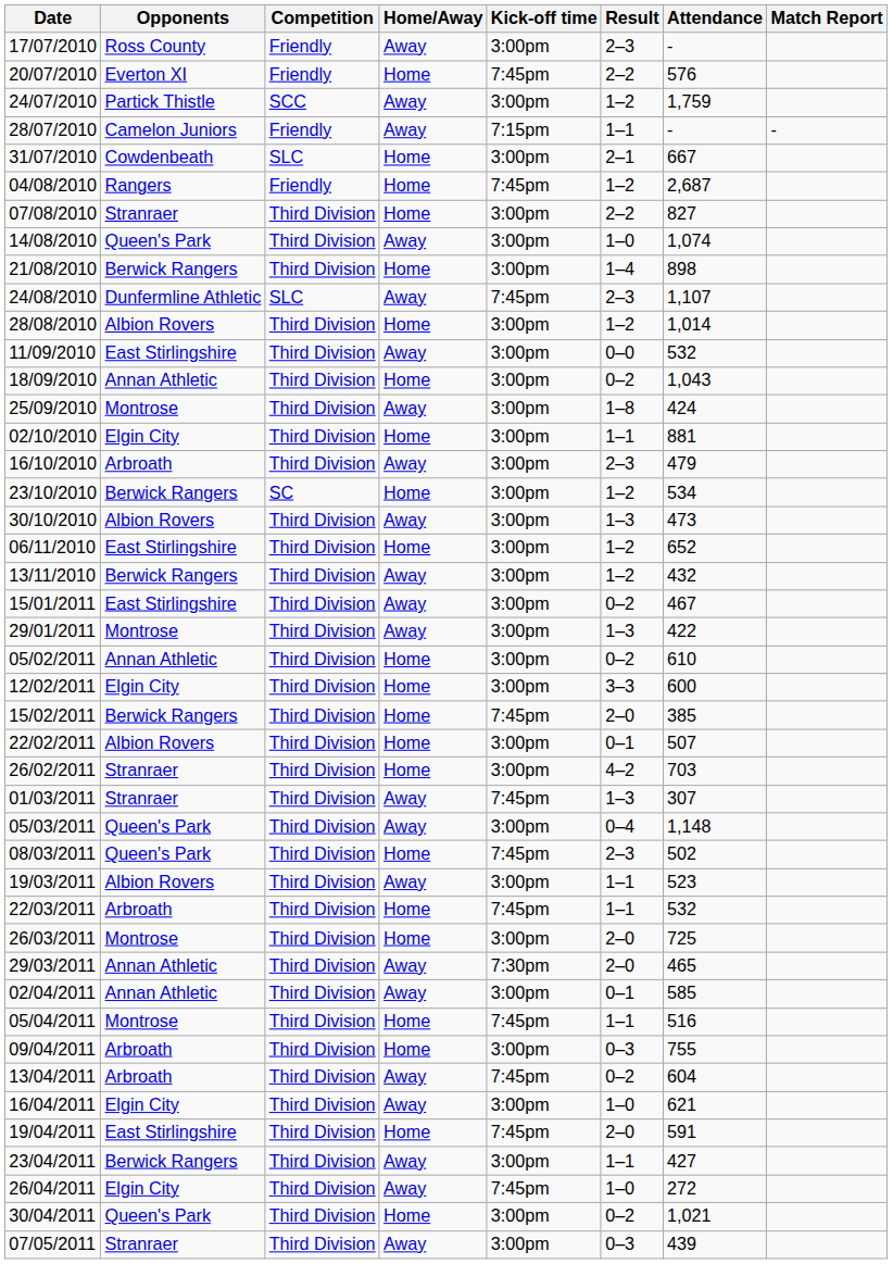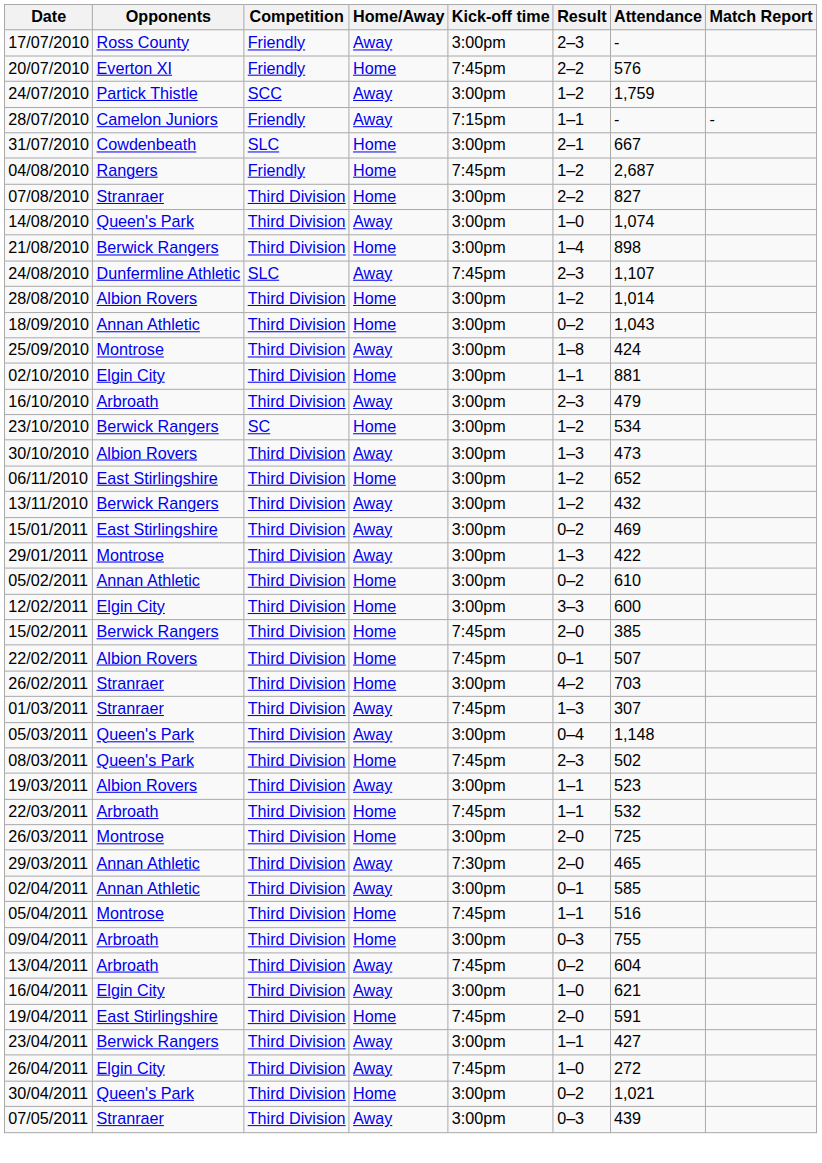 <table class="wikitable">
 <tr>
 <th>Date</th>
 <th>Opponents</th>
 <th>Competition</th>
 <th>Home/Away</th>
 <th>Kick-off time</th>
 <th>Result</th>
 <th>Attendance</th>
 <th>Match Report</th>
 </tr>
 <tr>
 <td>17/07/2010</td>
 <td><a href='#'>Ross County</a></td>
 <td><a href='#'>Friendly</a></td>
 <td><a href='#'>Away</a></td>
 <td>3:00pm</td>
 <td>2–3</td>
 <td>-</td>
 <td></td>
 </tr>
 <tr>
 <td>20/07/2010</td>
 <td><a href='#'>Everton XI</a></td>
 <td><a href='#'>Friendly</a></td>
 <td><a href='#'>Home</a></td>
 <td>7:45pm</td>
 <td>2–2</td>
 <td>576</td>
 <td></td>
 </tr>
 <tr>
 <td>24/07/2010</td>
 <td><a href='#'>Partick Thistle</a></td>
 <td><a href='#'>SCC</a></td>
 <td><a href='#'>Away</a></td>
 <td>3:00pm</td>
 <td>1–2</td>
 <td>1,759</td>
 <td></td>
 </tr>
 <tr>
 <td>28/07/2010</td>
 <td><a href='#'>Camelon Juniors</a></td>
 <td><a href='#'>Friendly</a></td>
 <td><a href='#'>Away</a></td>
 <td>7:15pm</td>
 <td>1–1</td>
 <td>-</td>
 <td>-</td>
 </tr>
 <tr>
 <td>31/07/2010</td>
 <td><a href='#'>Cowdenbeath</a></td>
 <td><a href='#'>SLC</a></td>
 <td><a href='#'>Home</a></td>
 <td>3:00pm</td>
 <td>2–1</td>
 <td>667</td>
 <td></td>
 </tr>
 <tr>
 <td>04/08/2010</td>
 <td><a href='#'>Rangers</a></td>
 <td><a href='#'>Friendly</a></td>
 <td><a href='#'>Home</a></td>
 <td>7:45pm</td>
 <td>1–2</td>
 <td>2,687</td>
 <td></td>
 </tr>
 <tr>
 <td>07/08/2010</td>
 <td><a href='#'>Stranraer</a></td>
 <td><a href='#'>Third Division</a></td>
 <td><a href='#'>Home</a></td>
 <td>3:00pm</td>
 <td>2–2</td>
 <td>827</td>
 <td></td>
 </tr>
 <tr>
 <td>14/08/2010</td>
 <td><a href='#'>Queen's Park</a></td>
 <td><a href='#'>Third Division</a></td>
 <td><a href='#'>Away</a></td>
 <td>3:00pm</td>
 <td>1–0</td>
 <td>1,074</td>
 <td></td>
 </tr>
 <tr>
 <td>21/08/2010</td>
 <td><a href='#'>Berwick Rangers</a></td>
 <td><a href='#'>Third Division</a></td>
 <td><a href='#'>Home</a></td>
 <td>3:00pm</td>
 <td>1–4</td>
 <td>898</td>
 <td></td>
 </tr>
 <tr>
 <td>24/08/2010</td>
 <td><a href='#'>Dunfermline Athletic</a></td>
 <td><a href='#'>SLC</a></td>
 <td><a href='#'>Away</a></td>
 <td>7:45pm</td>
 <td>2–3</td>
 <td>1,107</td>
 <td></td>
 </tr>
 <tr>
 <td>28/08/2010</td>
 <td><a href='#'>Albion Rovers</a></td>
 <td><a href='#'>Third Division</a></td>
 <td><a href='#'>Home</a></td>
 <td>3:00pm</td>
 <td>1–2</td>
 <td>1,014</td>
 <td></td>
 </tr>
 <tr>
-<td>11/09/2010</td>
-<td><a href='#'>East Stirlingshire</a></td>
-<td><a href='#'>Third Division</a></td>
-<td><a href='#'>Away</a></td>
-<td>3:00pm</td>
-<td>0–0</td>
-<td>532</td>
-<td></td>
-</tr>
-<tr>
 <td>18/09/2010</td>
 <td><a href='#'>Annan Athletic</a></td>
 <td><a href='#'>Third Division</a></td>
 <td><a href='#'>Home</a></td>
 <td>3:00pm</td>
 <td>0–2</td>
 <td>1,043</td>
 <td></td>
 </tr>
 <tr>
 <td>25/09/2010</td>
 <td><a href='#'>Montrose</a></td>
 <td><a href='#'>Third Division</a></td>
 <td><a href='#'>Away</a></td>
 <td>3:00pm</td>
 <td>1–8</td>
 <td>424</td>
 <td></td>
 </tr>
 <tr>
 <td>02/10/2010</td>
 <td><a href='#'>Elgin City</a></td>
 <td><a href='#'>Third Division</a></td>
 <td><a href='#'>Home</a></td>
 <td>3:00pm</td>
 <td>1–1</td>
 <td>881</td>
 <td></td>
 </tr>
 <tr>
 <td>16/10/2010</td>
 <td><a href='#'>Arbroath</a></td>
 <td><a href='#'>Third Division</a></td>
 <td><a href='#'>Away</a></td>
 <td>3:00pm</td>
 <td>2–3</td>
 <td>479</td>
 <td></td>
 </tr>
 <tr>
 <td>23/10/2010</td>
 <td><a href='#'>Berwick Rangers</a></td>
 <td><a href='#'>SC</a></td>
 <td><a href='#'>Home</a></td>
 <td>3:00pm</td>
 <td>1–2</td>
 <td>534</td>
 <td></td>
 </tr>
 <tr>
 <td>30/10/2010</td>
 <td><a href='#'>Albion Rovers</a></td>
 <td><a href='#'>Third Division</a></td>
 <td><a href='#'>Away</a></td>
 <td>3:00pm</td>
 <td>1–3</td>
 <td>473</td>
 <td></td>
 </tr>
 <tr>
 <td>06/11/2010</td>
 <td><a href='#'>East Stirlingshire</a></td>
 <td><a href='#'>Third Division</a></td>
 <td><a href='#'>Home</a></td>
 <td>3:00pm</td>
 <td>1–2</td>
 <td>652</td>
 <td></td>
 </tr>
 <tr>
 <td>13/11/2010</td>
 <td><a href='#'>Berwick Rangers</a></td>
 <td><a href='#'>Third Division</a></td>
 <td><a href='#'>Away</a></td>
 <td>3:00pm</td>
 <td>1–2</td>
 <td>432</td>
 <td></td>
 </tr>
 <tr>
 <td>15/01/2011</td>
 <td><a href='#'>East Stirlingshire</a></td>
 <td><a href='#'>Third Division</a></td>
 <td><a href='#'>Away</a></td>
 <td>3:00pm</td>
 <td>0–2</td>
-<td>467</td>
+<td>469</td>
 <td></td>
 </tr>
 <tr>
 <td>29/01/2011</td>
 <td><a href='#'>Montrose</a></td>
 <td><a href='#'>Third Division</a></td>
 <td><a href='#'>Away</a></td>
 <td>3:00pm</td>
 <td>1–3</td>
 <td>422</td>
 <td></td>
 </tr>
 <tr>
 <td>05/02/2011</td>
 <td><a href='#'>Annan Athletic</a></td>
 <td><a href='#'>Third Division</a></td>
 <td><a href='#'>Home</a></td>
 <td>3:00pm</td>
 <td>0–2</td>
 <td>610</td>
 <td></td>
 </tr>
 <tr>
 <td>12/02/2011</td>
 <td><a href='#'>Elgin City</a></td>
 <td><a href='#'>Third Division</a></td>
 <td><a href='#'>Home</a></td>
 <td>3:00pm</td>
 <td>3–3</td>
 <td>600</td>
 <td></td>
 </tr>
 <tr>
 <td>15/02/2011</td>
 <td><a href='#'>Berwick Rangers</a></td>
 <td><a href='#'>Third Division</a></td>
 <td><a href='#'>Home</a></td>
 <td>7:45pm</td>
 <td>2–0</td>
 <td>385</td>
 <td></td>
 </tr>
 <tr>
 <td>22/02/2011</td>
 <td><a href='#'>Albion Rovers</a></td>
 <td><a href='#'>Third Division</a></td>
 <td><a href='#'>Home</a></td>
-<td>3:00pm</td>
+<td>7:45pm</td>
 <td>0–1</td>
 <td>507</td>
 <td></td>
 </tr>
 <tr>
 <td>26/02/2011</td>
 <td><a href='#'>Stranraer</a></td>
 <td><a href='#'>Third Division</a></td>
 <td><a href='#'>Home</a></td>
 <td>3:00pm</td>
 <td>4–2</td>
 <td>703</td>
 <td></td>
 </tr>
 <tr>
 <td>01/03/2011</td>
 <td><a href='#'>Stranraer</a></td>
 <td><a href='#'>Third Division</a></td>
 <td><a href='#'>Away</a></td>
 <td>7:45pm</td>
 <td>1–3</td>
 <td>307</td>
 <td></td>
 </tr>
 <tr>
 <td>05/03/2011</td>
 <td><a href='#'>Queen's Park</a></td>
 <td><a href='#'>Third Division</a></td>
 <td><a href='#'>Away</a></td>
 <td>3:00pm</td>
 <td>0–4</td>
 <td>1,148</td>
 <td></td>
 </tr>
 <tr>
 <td>08/03/2011</td>
 <td><a href='#'>Queen's Park</a></td>
 <td><a href='#'>Third Division</a></td>
 <td><a href='#'>Home</a></td>
 <td>7:45pm</td>
 <td>2–3</td>
 <td>502</td>
 <td></td>
 </tr>
 <tr>
 <td>19/03/2011</td>
 <td><a href='#'>Albion Rovers</a></td>
 <td><a href='#'>Third Division</a></td>
 <td><a href='#'>Away</a></td>
 <td>3:00pm</td>
 <td>1–1</td>
 <td>523</td>
 <td></td>
 </tr>
 <tr>
 <td>22/03/2011</td>
 <td><a href='#'>Arbroath</a></td>
 <td><a href='#'>Third Division</a></td>
 <td><a href='#'>Home</a></td>
 <td>7:45pm</td>
 <td>1–1</td>
 <td>532</td>
 <td></td>
 </tr>
 <tr>
 <td>26/03/2011</td>
 <td><a href='#'>Montrose</a></td>
 <td><a href='#'>Third Division</a></td>
 <td><a href='#'>Home</a></td>
 <td>3:00pm</td>
 <td>2–0</td>
 <td>725</td>
 <td></td>
 </tr>
 <tr>
 <td>29/03/2011</td>
 <td><a href='#'>Annan Athletic</a></td>
 <td><a href='#'>Third Division</a></td>
 <td><a href='#'>Away</a></td>
 <td>7:30pm</td>
 <td>2–0</td>
 <td>465</td>
 <td></td>
 </tr>
 <tr>
 <td>02/04/2011</td>
 <td><a href='#'>Annan Athletic</a></td>
 <td><a href='#'>Third Division</a></td>
 <td><a href='#'>Away</a></td>
 <td>3:00pm</td>
 <td>0–1</td>
 <td>585</td>
 <td></td>
 </tr>
 <tr>
 <td>05/04/2011</td>
 <td><a href='#'>Montrose</a></td>
 <td><a href='#'>Third Division</a></td>
 <td><a href='#'>Home</a></td>
 <td>7:45pm</td>
 <td>1–1</td>
 <td>516</td>
 <td></td>
 </tr>
 <tr>
 <td>09/04/2011</td>
 <td><a href='#'>Arbroath</a></td>
 <td><a href='#'>Third Division</a></td>
 <td><a href='#'>Home</a></td>
 <td>3:00pm</td>
 <td>0–3</td>
 <td>755</td>
 <td></td>
 </tr>
 <tr>
 <td>13/04/2011</td>
 <td><a href='#'>Arbroath</a></td>
 <td><a href='#'>Third Division</a></td>
 <td><a href='#'>Away</a></td>
 <td>7:45pm</td>
 <td>0–2</td>
 <td>604</td>
 <td></td>
 </tr>
 <tr>
 <td>16/04/2011</td>
 <td><a href='#'>Elgin City</a></td>
 <td><a href='#'>Third Division</a></td>
 <td><a href='#'>Away</a></td>
 <td>3:00pm</td>
 <td>1–0</td>
 <td>621</td>
 <td></td>
 </tr>
 <tr>
 <td>19/04/2011</td>
 <td><a href='#'>East Stirlingshire</a></td>
 <td><a href='#'>Third Division</a></td>
 <td><a href='#'>Home</a></td>
 <td>7:45pm</td>
 <td>2–0</td>
 <td>591</td>
 <td></td>
 </tr>
 <tr>
 <td>23/04/2011</td>
 <td><a href='#'>Berwick Rangers</a></td>
 <td><a href='#'>Third Division</a></td>
 <td><a href='#'>Away</a></td>
 <td>3:00pm</td>
 <td>1–1</td>
 <td>427</td>
 <td></td>
 </tr>
 <tr>
 <td>26/04/2011</td>
 <td><a href='#'>Elgin City</a></td>
 <td><a href='#'>Third Division</a></td>
 <td><a href='#'>Away</a></td>
 <td>7:45pm</td>
 <td>1–0</td>
 <td>272</td>
 <td></td>
 </tr>
 <tr>
 <td>30/04/2011</td>
 <td><a href='#'>Queen's Park</a></td>
 <td><a href='#'>Third Division</a></td>
 <td><a href='#'>Home</a></td>
 <td>3:00pm</td>
 <td>0–2</td>
 <td>1,021</td>
 <td></td>
 </tr>
 <tr>
 <td>07/05/2011</td>
 <td><a href='#'>Stranraer</a></td>
 <td><a href='#'>Third Division</a></td>
 <td><a href='#'>Away</a></td>
 <td>3:00pm</td>
 <td>0–3</td>
 <td>439</td>
 <td></td>
 </tr>
 </table>
